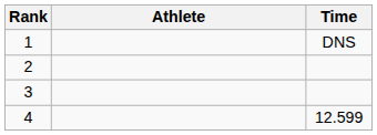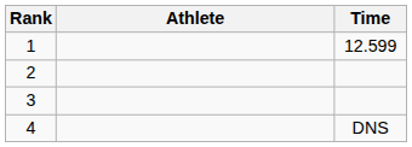 <table class=wikitable style="text-align:center">
 <tr>
 <th width=40>Rank</th>
 <th width=250>Athlete</th>
 <th width=60>Time</th>
 </tr>
 <tr>
 <td>1</td>
 <td align=left></td>
-<td>DNS</td>
+<td>12.599</td>
 </tr>
 <tr>
 <td>2</td>
 <td align=left></td>
 <td></td>
 </tr>
 <tr>
 <td>3</td>
 <td align=left></td>
 <td></td>
 </tr>
 <tr>
 <td>4</td>
 <td align=left></td>
-<td>12.599</td>
+<td>DNS</td>
 </tr>
 </table>
